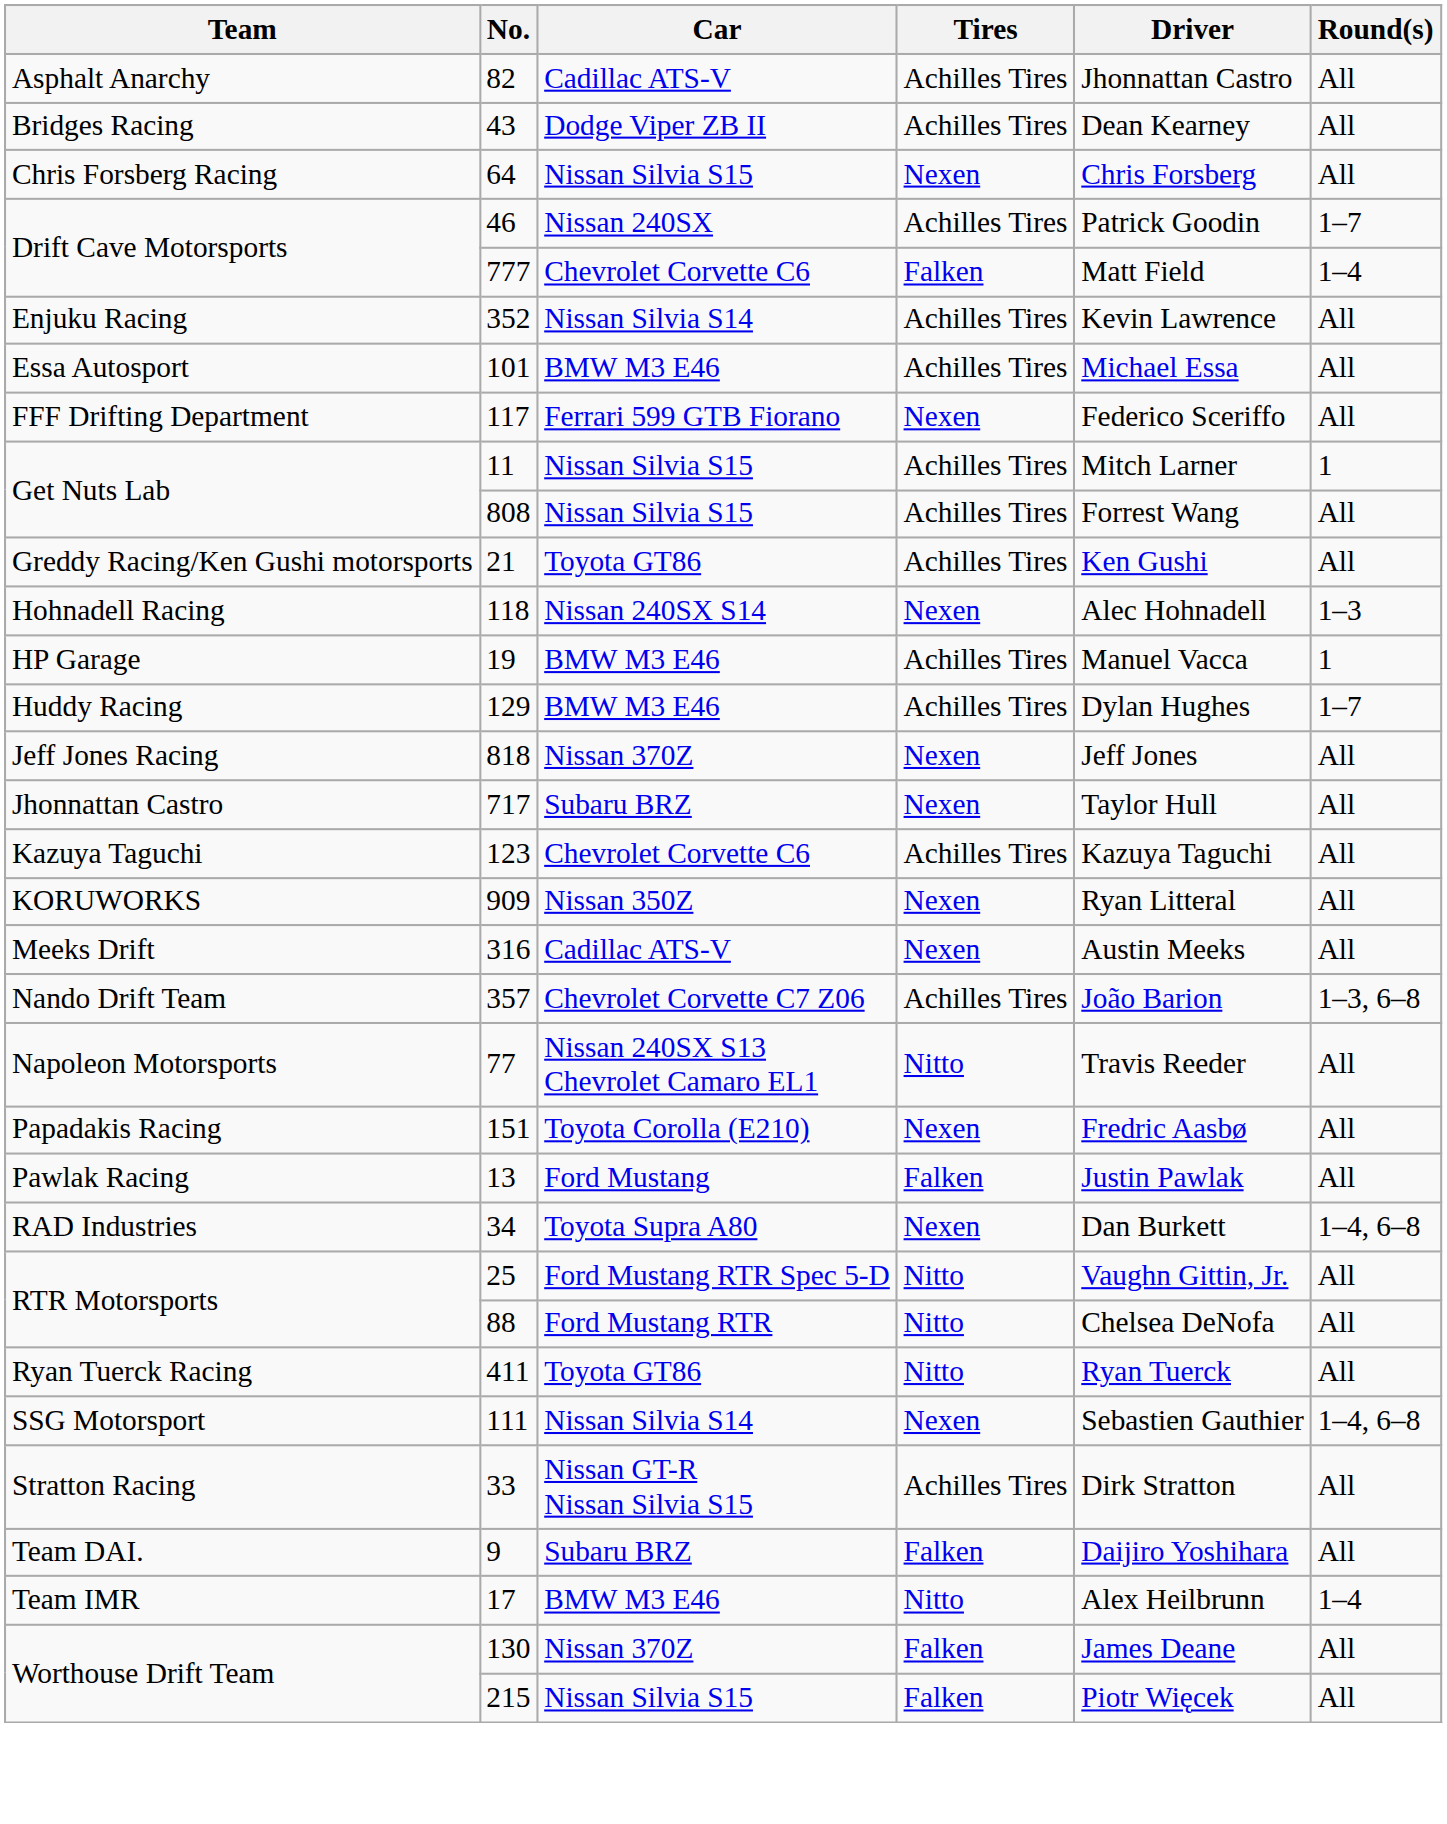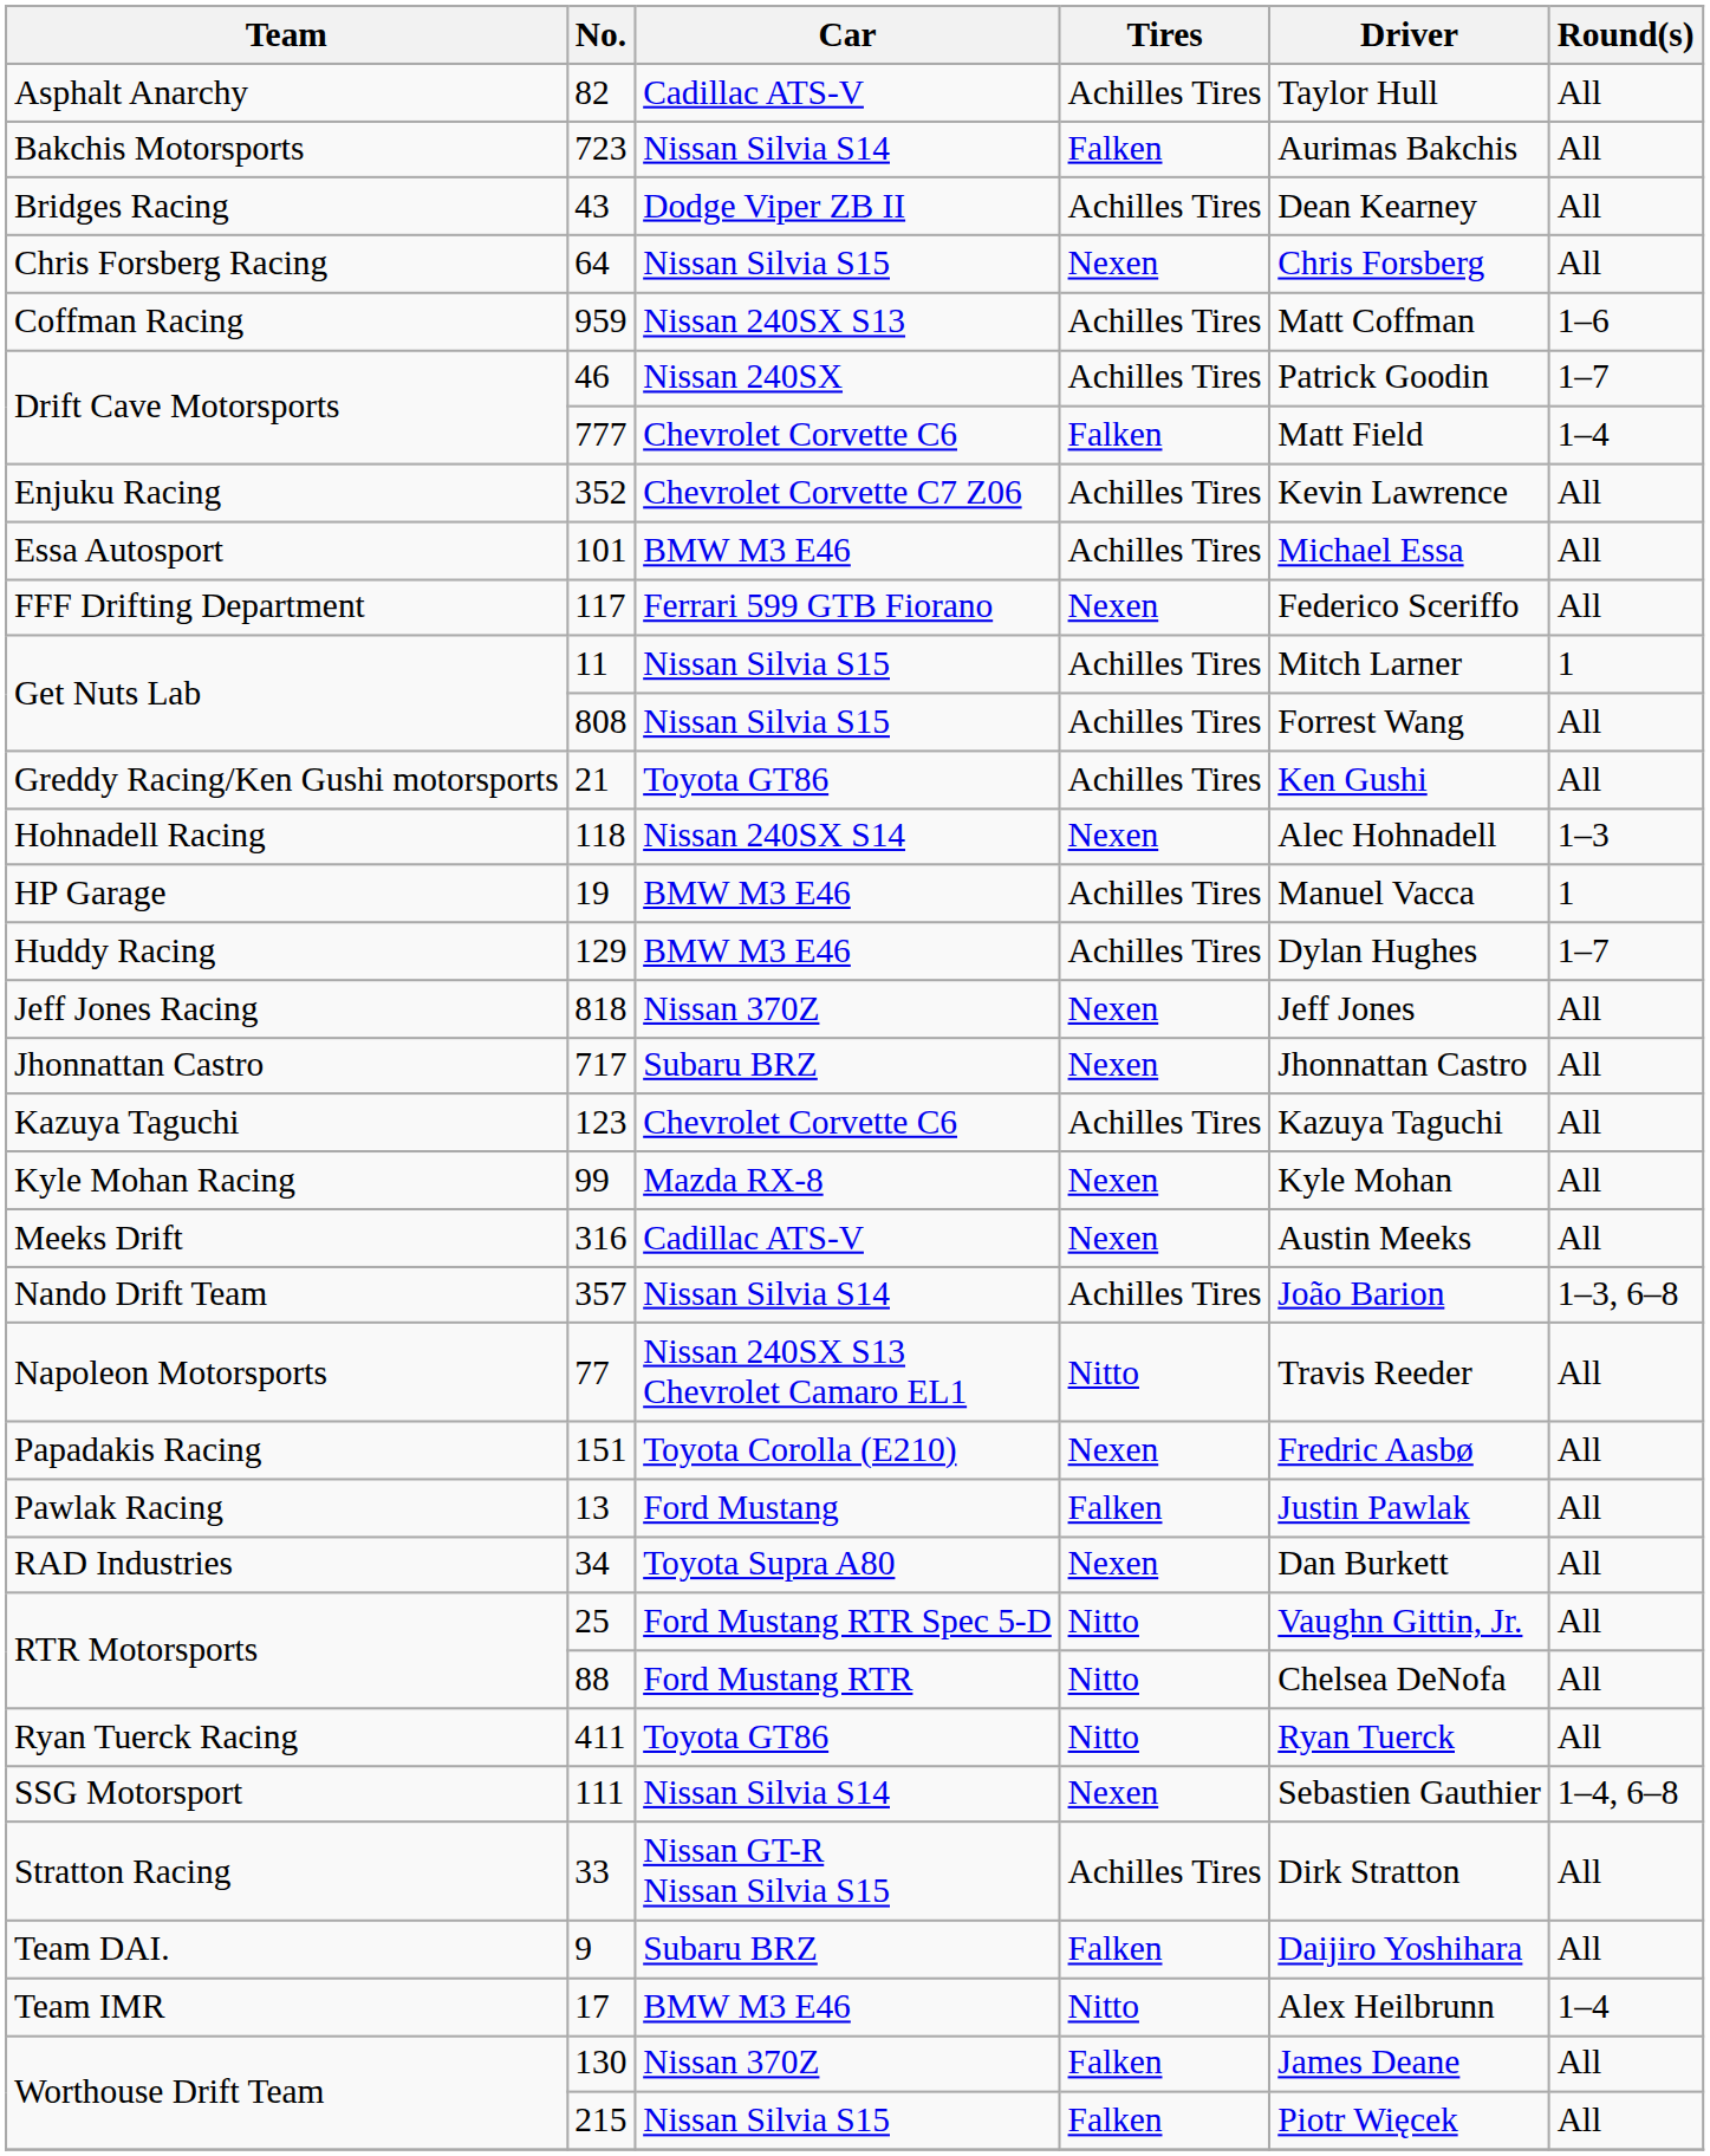 <table class="wikitable" style="font-size: 90%;">
 <tr>
 <th>Team</th>
 <th>No.</th>
 <th>Car</th>
 <th>Tires</th>
 <th>Driver</th>
 <th>Round(s)</th>
 </tr>
 <tr>
 <td>Asphalt Anarchy</td>
 <td>82</td>
 <td><a href='#'>Cadillac ATS-V</a></td>
 <td>Achilles Tires</td>
-<td> Jhonnattan Castro</td>
+<td> Taylor Hull</td>
+<td>All</td>
+</tr>
+<tr>
+<td>Bakchis Motorsports</td>
+<td>723</td>
+<td><a href='#'>Nissan Silvia S14</a></td>
+<td><a href='#'>Falken</a></td>
+<td> Aurimas Bakchis</td>
 <td>All</td>
 </tr>
 <tr>
 <td>Bridges Racing</td>
 <td>43</td>
 <td><a href='#'>Dodge Viper ZB II</a></td>
 <td>Achilles Tires</td>
 <td> Dean Kearney</td>
 <td>All</td>
 </tr>
 <tr>
 <td>Chris Forsberg Racing</td>
 <td>64</td>
 <td><a href='#'>Nissan Silvia S15</a></td>
 <td><a href='#'>Nexen</a></td>
 <td> <a href='#'>Chris Forsberg</a></td>
 <td>All</td>
 </tr>
 <tr>
+<td>Coffman Racing</td>
+<td>959</td>
+<td><a href='#'>Nissan 240SX S13</a></td>
+<td>Achilles Tires</td>
+<td> Matt Coffman</td>
+<td>1–6</td>
+</tr>
+<tr>
 <td rowspan=2>Drift Cave Motorsports</td>
 <td>46</td>
 <td><a href='#'>Nissan 240SX</a></td>
 <td>Achilles Tires</td>
 <td> Patrick Goodin</td>
 <td>1–7</td>
 </tr>
 <tr>
 <td>777</td>
 <td><a href='#'>Chevrolet Corvette C6</a></td>
 <td><a href='#'>Falken</a></td>
 <td> Matt Field</td>
 <td>1–4</td>
 </tr>
 <tr>
 <td>Enjuku Racing</td>
 <td>352</td>
-<td><a href='#'>Nissan Silvia S14</a></td>
+<td><a href='#'>Chevrolet Corvette C7 Z06</a></td>
 <td>Achilles Tires</td>
 <td> Kevin Lawrence</td>
 <td>All</td>
 </tr>
 <tr>
 <td>Essa Autosport</td>
 <td>101</td>
 <td><a href='#'>BMW M3 E46</a></td>
 <td>Achilles Tires</td>
 <td> <a href='#'>Michael Essa</a></td>
 <td>All</td>
 </tr>
 <tr>
 <td>FFF Drifting Department</td>
 <td>117</td>
 <td><a href='#'>Ferrari 599 GTB Fiorano</a></td>
 <td><a href='#'>Nexen</a></td>
 <td> Federico Sceriffo</td>
 <td>All</td>
 </tr>
 <tr>
 <td rowspan=2>Get Nuts Lab</td>
 <td>11</td>
 <td><a href='#'>Nissan Silvia S15</a></td>
 <td>Achilles Tires</td>
 <td> Mitch Larner </td>
 <td>1</td>
 </tr>
 <tr>
 <td>808</td>
 <td><a href='#'>Nissan Silvia S15</a></td>
 <td>Achilles Tires</td>
 <td> Forrest Wang</td>
 <td>All</td>
 </tr>
 <tr>
 <td>Greddy Racing/Ken Gushi motorsports</td>
 <td>21</td>
 <td><a href='#'>Toyota GT86</a></td>
 <td>Achilles Tires</td>
 <td> <a href='#'>Ken Gushi</a></td>
 <td>All</td>
 </tr>
 <tr>
 <td>Hohnadell Racing</td>
 <td>118</td>
 <td><a href='#'>Nissan 240SX S14</a></td>
 <td><a href='#'>Nexen</a></td>
 <td> Alec Hohnadell</td>
 <td>1–3</td>
 </tr>
 <tr>
 <td>HP Garage</td>
 <td>19</td>
 <td><a href='#'>BMW M3 E46</a></td>
 <td>Achilles Tires</td>
 <td> Manuel Vacca </td>
 <td>1</td>
 </tr>
 <tr>
 <td>Huddy Racing</td>
 <td>129</td>
 <td><a href='#'>BMW M3 E46</a></td>
 <td>Achilles Tires</td>
 <td> Dylan Hughes </td>
 <td>1–7</td>
 </tr>
 <tr>
 <td>Jeff Jones Racing</td>
 <td>818</td>
 <td><a href='#'>Nissan 370Z</a></td>
 <td><a href='#'>Nexen</a></td>
 <td> Jeff Jones</td>
 <td>All</td>
 </tr>
 <tr>
 <td>Jhonnattan Castro</td>
 <td>717</td>
 <td><a href='#'>Subaru BRZ</a></td>
 <td><a href='#'>Nexen</a></td>
-<td> Taylor Hull</td>
+<td> Jhonnattan Castro</td>
 <td>All</td>
 </tr>
 <tr>
 <td>Kazuya Taguchi</td>
 <td>123</td>
 <td><a href='#'>Chevrolet Corvette C6</a></td>
 <td>Achilles Tires</td>
 <td> Kazuya Taguchi</td>
 <td>All</td>
 </tr>
 <tr>
-<td>KORUWORKS</td>
-<td>909</td>
-<td><a href='#'>Nissan 350Z</a></td>
+<td>Kyle Mohan Racing</td>
+<td>99</td>
+<td><a href='#'>Mazda RX-8</a></td>
 <td><a href='#'>Nexen</a></td>
-<td> Ryan Litteral</td>
+<td> Kyle Mohan</td>
 <td>All</td>
 </tr>
 <tr>
 <td>Meeks Drift</td>
 <td>316</td>
 <td><a href='#'>Cadillac ATS-V</a></td>
 <td><a href='#'>Nexen</a></td>
 <td> Austin Meeks</td>
 <td>All</td>
 </tr>
 <tr>
 <td>Nando Drift Team</td>
 <td>357</td>
-<td><a href='#'>Chevrolet Corvette C7 Z06</a></td>
+<td><a href='#'>Nissan Silvia S14</a></td>
 <td>Achilles Tires</td>
 <td> <a href='#'>João Barion</a> </td>
 <td>1–3, 6–8</td>
 </tr>
 <tr>
 <td>Napoleon Motorsports</td>
 <td>77</td>
 <td><a href='#'>Nissan 240SX S13</a><br><a href='#'>Chevrolet Camaro EL1</a></td>
 <td><a href='#'>Nitto</a></td>
 <td> Travis Reeder </td>
 <td>All</td>
 </tr>
 <tr>
 <td>Papadakis Racing</td>
 <td>151</td>
 <td><a href='#'>Toyota Corolla (E210)</a></td>
 <td><a href='#'>Nexen</a></td>
 <td> <a href='#'>Fredric Aasbø</a></td>
 <td>All</td>
 </tr>
 <tr>
 <td>Pawlak Racing</td>
 <td>13</td>
 <td><a href='#'>Ford Mustang</a></td>
 <td><a href='#'>Falken</a></td>
 <td> <a href='#'>Justin Pawlak</a></td>
 <td>All</td>
 </tr>
 <tr>
 <td>RAD Industries</td>
 <td>34</td>
 <td><a href='#'>Toyota Supra A80</a></td>
 <td><a href='#'>Nexen</a></td>
 <td> Dan Burkett</td>
-<td>1–4, 6–8</td>
+<td>All</td>
 </tr>
 <tr>
 <td rowspan=2>RTR Motorsports</td>
 <td>25</td>
 <td><a href='#'>Ford Mustang RTR Spec 5-D</a></td>
 <td><a href='#'>Nitto</a></td>
 <td> <a href='#'>Vaughn Gittin, Jr.</a></td>
 <td>All</td>
 </tr>
 <tr>
 <td>88</td>
 <td><a href='#'>Ford Mustang RTR</a></td>
 <td><a href='#'>Nitto</a></td>
 <td> Chelsea DeNofa</td>
 <td>All</td>
 </tr>
 <tr>
 <td>Ryan Tuerck Racing</td>
 <td>411</td>
 <td><a href='#'>Toyota GT86</a></td>
 <td><a href='#'>Nitto</a></td>
 <td> <a href='#'>Ryan Tuerck</a></td>
 <td>All</td>
 </tr>
 <tr>
 <td>SSG Motorsport</td>
 <td>111</td>
 <td><a href='#'>Nissan Silvia S14</a></td>
 <td><a href='#'>Nexen</a></td>
 <td> Sebastien Gauthier </td>
 <td>1–4, 6–8</td>
 </tr>
 <tr>
 <td>Stratton Racing</td>
 <td>33</td>
 <td><a href='#'>Nissan GT-R</a><br><a href='#'>Nissan Silvia S15</a></td>
 <td>Achilles Tires</td>
 <td> Dirk Stratton</td>
 <td>All</td>
 </tr>
 <tr>
 <td>Team DAI.</td>
 <td>9</td>
 <td><a href='#'>Subaru BRZ</a></td>
 <td><a href='#'>Falken</a></td>
 <td> <a href='#'>Daijiro Yoshihara</a></td>
 <td>All</td>
 </tr>
 <tr>
 <td>Team IMR</td>
 <td>17</td>
 <td><a href='#'>BMW M3 E46</a></td>
 <td><a href='#'>Nitto</a></td>
 <td> Alex Heilbrunn</td>
 <td>1–4</td>
 </tr>
 <tr>
 <td rowspan=2>Worthouse Drift Team</td>
 <td>130</td>
 <td><a href='#'>Nissan 370Z</a></td>
 <td><a href='#'>Falken</a></td>
 <td> <a href='#'>James Deane</a></td>
 <td>All</td>
 </tr>
 <tr>
 <td>215</td>
 <td><a href='#'>Nissan Silvia S15</a></td>
 <td><a href='#'>Falken</a></td>
 <td> <a href='#'>Piotr Więcek</a></td>
 <td>All</td>
 </tr>
 <tr>
 </tr>
 </table>
